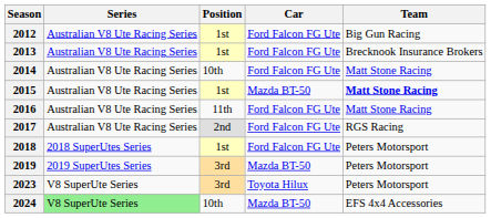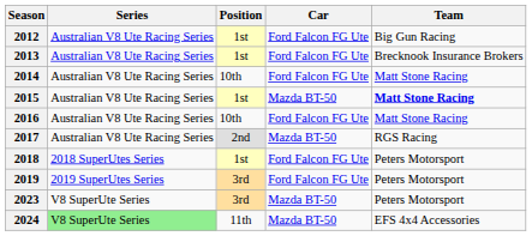 <table class="wikitable" style="font-size: 90%;">
 <tr>
 <th>Season</th>
 <th>Series</th>
 <th>Position</th>
 <th>Car</th>
 <th>Team</th>
 </tr>
 <tr>
 <th>2012</th>
 <td><a href='#'>Australian V8 Ute Racing Series</a></td>
 <td style="background: #ffffbf" align="center">1st</td>
 <td><a href='#'>Ford Falcon FG Ute</a></td>
 <td>Big Gun Racing</td>
 </tr>
 <tr>
 <th>2013</th>
 <td><a href='#'>Australian V8 Ute Racing Series</a></td>
 <td style="background: #ffffbf" align="center">1st</td>
 <td><a href='#'>Ford Falcon FG Ute</a></td>
 <td>Brecknook Insurance Brokers</td>
 </tr>
 <tr>
 <th>2014</th>
 <td>Australian V8 Ute Racing Series</td>
 <td>10th</td>
 <td><a href='#'>Ford Falcon FG Ute</a></td>
 <td><a href='#'>Matt Stone Racing</a></td>
 </tr>
 <tr>
 <th>2015</th>
 <td>Australian V8 Ute Racing Series</td>
 <td style="background: #ffffbf" align="center">1st</td>
 <td><a href='#'>Mazda BT-50</a></td>
 <td><strong><a href='#'>Matt Stone Racing</a></strong></td>
 </tr>
 <tr>
 <th>2016</th>
 <td>Australian V8 Ute Racing Series</td>
-<td align="center">11th</td>
+<td>10th</td>
 <td><a href='#'>Ford Falcon FG Ute</a></td>
 <td><a href='#'>Matt Stone Racing</a></td>
 </tr>
 <tr>
 <th>2017</th>
 <td>Australian V8 Ute Racing Series</td>
 <td style="background: #dfdfdf" align="center">2nd</td>
-<td><a href='#'>Ford Falcon FG Ute</a></td>
+<td><a href='#'>Mazda BT-50</a></td>
 <td>RGS Racing</td>
 </tr>
 <tr>
 <th>2018</th>
 <td><a href='#'>2018 SuperUtes Series</a></td>
 <td style="background: #ffffbf" align="center">1st</td>
 <td><a href='#'>Ford Falcon FG Ute</a></td>
 <td>Peters Motorsport</td>
 </tr>
 <tr>
 <th>2019</th>
 <td><a href='#'>2019 SuperUtes Series</a></td>
 <td style="background: #ffdf9f" align="center">3rd</td>
-<td><a href='#'>Mazda BT-50</a></td>
+<td><a href='#'>Ford Falcon FG Ute</a></td>
 <td>Peters Motorsport</td>
 </tr>
 <tr>
 <th>2023</th>
 <td>V8 SuperUte Series</td>
 <td style="background: #ffdf9f" align="center">3rd</td>
-<td><a href='#'>Toyota Hilux</a></td>
+<td><a href='#'>Mazda BT-50</a></td>
 <td>Peters Motorsport</td>
 </tr>
 <tr>
 <th>2024</th>
 <td style="background: lightgreen;">V8 SuperUte Series</td>
-<td>10th</td>
+<td align="center">11th</td>
 <td><a href='#'>Mazda BT-50</a></td>
 <td>EFS 4x4 Accessories</td>
 </tr>
 </table>
